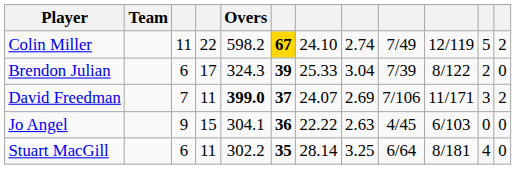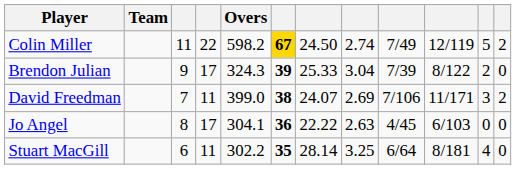 <table class="wikitable sortable" style="text-align:center">
 <tr>
 <th class="unsortable">Player</th>
 <th>Team</th>
 <th></th>
 <th></th>
 <th>Overs</th>
 <th></th>
 <th></th>
 <th></th>
 <th></th>
 <th></th>
 <th></th>
 <th></th>
 </tr>
 <tr>
 <td style="text-align:left"><a href='#'>Colin Miller</a></td>
 <td style="text-align:left"></td>
 <td>11</td>
 <td>22</td>
 <td>598.2</td>
 <td style="background: gold;"><strong>67</strong></td>
-<td>24.10</td>
+<td>24.50</td>
 <td>2.74</td>
 <td>7/49</td>
 <td>12/119</td>
 <td>5</td>
 <td>2</td>
 </tr>
 <tr>
 <td style="text-align:left"><a href='#'>Brendon Julian</a></td>
 <td style="text-align:left"></td>
-<td>6</td>
+<td>9</td>
 <td>17</td>
 <td>324.3</td>
 <td><strong>39</strong></td>
 <td>25.33</td>
 <td>3.04</td>
 <td>7/39</td>
 <td>8/122</td>
 <td>2</td>
 <td>0</td>
 </tr>
 <tr>
 <td style="text-align:left"><a href='#'>David Freedman</a></td>
 <td style="text-align:left"></td>
 <td>7</td>
 <td>11</td>
-<td><strong>399.0</strong></td>
-<td><strong>37</strong></td>
+<td>399.0</td>
+<td><strong>38</strong></td>
 <td>24.07</td>
 <td>2.69</td>
 <td>7/106</td>
 <td>11/171</td>
 <td>3</td>
 <td>2</td>
 </tr>
 <tr>
 <td style="text-align:left"><a href='#'>Jo Angel</a></td>
 <td style="text-align:left"></td>
-<td>9</td>
-<td>15</td>
+<td>8</td>
+<td>17</td>
 <td>304.1</td>
 <td><strong>36</strong></td>
 <td>22.22</td>
 <td>2.63</td>
 <td>4/45</td>
 <td>6/103</td>
 <td>0</td>
 <td>0</td>
 </tr>
 <tr>
 <td style="text-align:left"><a href='#'>Stuart MacGill</a></td>
 <td style="text-align:left"></td>
 <td>6</td>
 <td>11</td>
 <td>302.2</td>
 <td><strong>35</strong></td>
 <td>28.14</td>
 <td>3.25</td>
 <td>6/64</td>
 <td>8/181</td>
 <td>4</td>
 <td>0</td>
 </tr>
 </table>
